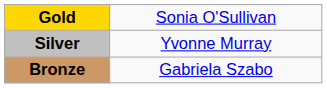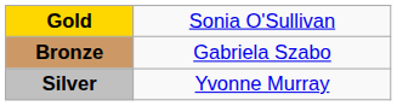 <table class="wikitable" style="text-align:center; " width="35%">
 <tr>
 <td bgcolor="gold"><strong>Gold</strong></td>
 <td><a href='#'>Sonia O'Sullivan</a><br>  <small><em></em></small></td>
 </tr>
 <tr>
+<td bgcolor="CC9966"><strong>Bronze</strong></td>
+<td><a href='#'>Gabriela Szabo</a><br>  <small><em></em></small></td>
+</tr>
+<tr>
 <td bgcolor="silver"><strong>Silver</strong></td>
 <td><a href='#'>Yvonne Murray</a><br>  <small><em></em></small></td>
 </tr>
-<tr>
-<td bgcolor="CC9966"><strong>Bronze</strong></td>
-<td><a href='#'>Gabriela Szabo</a><br>  <small><em></em></small></td>
-</tr>
 </table>
